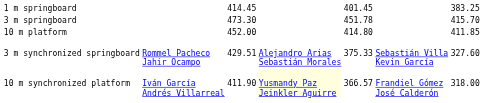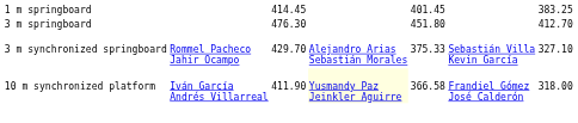 <table>
 <tr>
 <td>1 m springboard</td>
 <td></td>
 <td>414.45</td>
 <td></td>
 <td>401.45</td>
 <td></td>
 <td>383.25</td>
 </tr>
 <tr>
 <td>3 m springboard</td>
 <td></td>
-<td>473.30</td>
+<td>476.30</td>
 <td></td>
-<td>451.78</td>
+<td>451.80</td>
 <td></td>
-<td>415.70</td>
-</tr>
-<tr>
-<td>10 m platform</td>
-<td></td>
-<td>452.00</td>
-<td></td>
-<td>414.80</td>
-<td></td>
-<td>411.85</td>
+<td>412.70</td>
 </tr>
 <tr>
 <td>3 m synchronized springboard</td>
 <td><br><a href='#'>Rommel Pacheco</a><br><a href='#'>Jahir Ocampo</a></td>
-<td>429.51</td>
+<td>429.70</td>
 <td><br><a href='#'>Alejandro Arias</a><br><a href='#'>Sebastián Morales</a></td>
 <td>375.33</td>
 <td><br><a href='#'>Sebastián Villa</a><br><a href='#'>Kevin García</a></td>
-<td>327.60</td>
+<td>327.10</td>
 </tr>
 <tr>
 <td>10 m synchronized platform</td>
 <td><br><a href='#'>Iván García</a><br><a href='#'>Andrés Villarreal</a></td>
 <td>411.90</td>
 <td style="background: lightyellow;"><br><a href='#'>Yusmandy Paz</a><br><a href='#'>Jeinkler Aguirre</a></td>
-<td>366.57</td>
+<td>366.58</td>
 <td><br><a href='#'>Frandiel Gómez</a><br><a href='#'>José Calderón</a></td>
 <td>318.00</td>
 </tr>
 </table>
